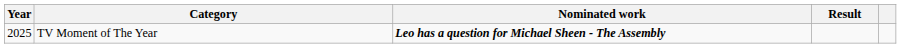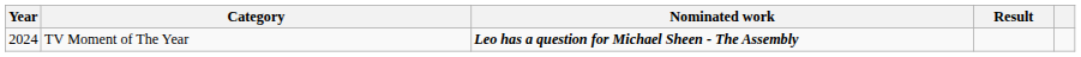 <table class="wikitable">
 <tr>
 <th scope="col" style="width:1em;">Year</th>
 <th scope="col" style="width:29em;">Category</th>
 <th scope="col" style="width:34em;">Nominated work</th>
 <th scope="col" style="width:5em;">Result</th>
 <th scope="col" style="width:1em;"></th>
 </tr>
 <tr>
-<td>2025</td>
+<td>2024</td>
 <td>TV Moment of The Year</td>
 <td><strong><em>Leo has a question for Michael Sheen - The Assembly</em></strong></td>
 <td></td>
 <td></td>
 </tr>
 </table>
